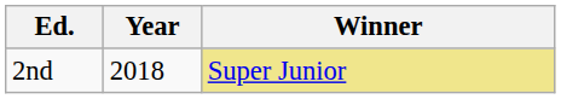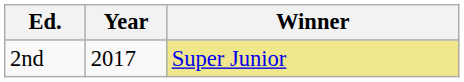 <table class="wikitable">
 <tr align=center>
 <th style="width:50px">Ed.</th>
 <th style="width:50px">Year</th>
 <th style="width:200px">Winner</th>
 </tr>
 <tr>
 <td>2nd</td>
-<td>2018</td>
+<td>2017</td>
 <td style="background: khaki;"><a href='#'>Super Junior</a></td>
 </tr>
 </table>
